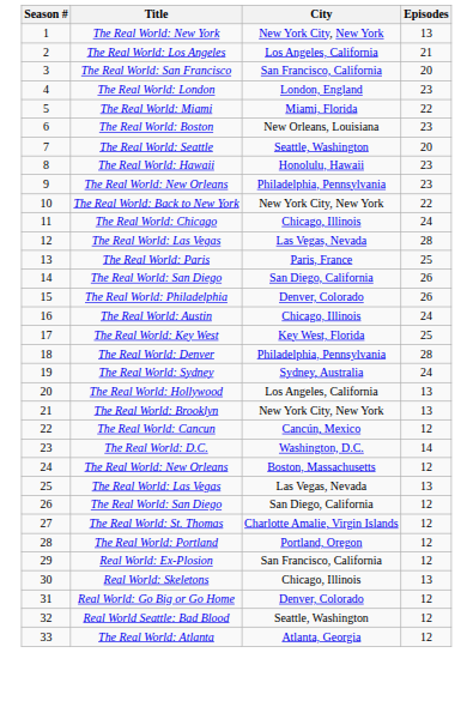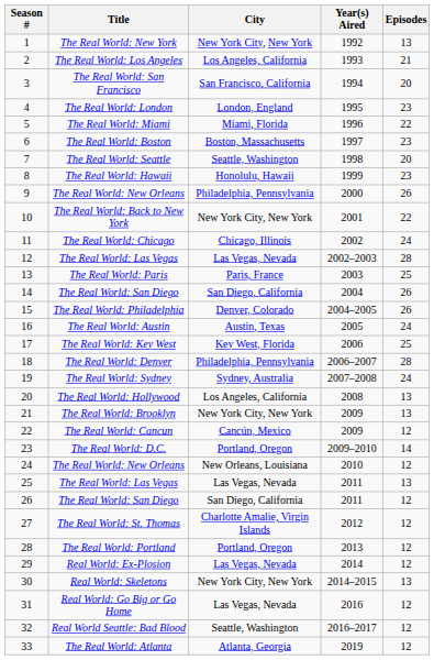 <table class="wikitable" style="text-align:center; margin:auto;">
 <tr>
 <th>Season #</th>
 <th>Title</th>
 <th>City</th>
+<th>Year(s) Aired</th>
 <th>Episodes</th>
 </tr>
 <tr>
 <td>1</td>
 <td><em><a href='#'>The Real World: New York</a></em></td>
 <td><a href='#'>New York City</a>, <a href='#'>New York</a></td>
+<td>1992</td>
 <td>13</td>
 </tr>
 <tr>
 <td>2</td>
 <td><em><a href='#'>The Real World: Los Angeles</a></em></td>
 <td><a href='#'>Los Angeles, California</a></td>
+<td>1993</td>
 <td>21</td>
 </tr>
 <tr>
 <td>3</td>
 <td><em><a href='#'>The Real World: San Francisco</a></em></td>
 <td><a href='#'>San Francisco, California</a></td>
+<td>1994</td>
 <td>20</td>
 </tr>
 <tr>
 <td>4</td>
 <td><em><a href='#'>The Real World: London</a></em></td>
 <td><a href='#'>London, England</a></td>
+<td>1995</td>
 <td>23</td>
 </tr>
 <tr>
 <td>5</td>
 <td><em><a href='#'>The Real World: Miami</a></em></td>
 <td><a href='#'>Miami, Florida</a></td>
+<td>1996</td>
 <td>22</td>
 </tr>
 <tr>
 <td>6</td>
 <td><em><a href='#'>The Real World: Boston</a></em></td>
-<td>New Orleans, Louisiana</td>
+<td><a href='#'>Boston, Massachusetts</a></td>
+<td>1997</td>
 <td>23</td>
 </tr>
 <tr>
 <td>7</td>
 <td><em><a href='#'>The Real World: Seattle</a></em></td>
 <td><a href='#'>Seattle, Washington</a></td>
+<td>1998</td>
 <td>20</td>
 </tr>
 <tr>
 <td>8</td>
 <td><em><a href='#'>The Real World: Hawaii</a></em></td>
 <td><a href='#'>Honolulu, Hawaii</a></td>
+<td>1999</td>
 <td>23</td>
 </tr>
 <tr>
 <td>9</td>
 <td><em><a href='#'>The Real World: New Orleans</a></em></td>
 <td><a href='#'>Philadelphia, Pennsylvania</a></td>
-<td>23</td>
+<td>2000</td>
+<td>26</td>
 </tr>
 <tr>
 <td>10</td>
 <td><em><a href='#'>The Real World: Back to New York</a></em></td>
 <td>New York City, New York</td>
+<td>2001</td>
 <td>22</td>
 </tr>
 <tr>
 <td>11</td>
 <td><em><a href='#'>The Real World: Chicago</a></em></td>
 <td><a href='#'>Chicago, Illinois</a></td>
+<td>2002</td>
 <td>24</td>
 </tr>
 <tr>
 <td>12</td>
 <td><em><a href='#'>The Real World: Las Vegas</a></em></td>
 <td><a href='#'>Las Vegas, Nevada</a></td>
+<td>2002–2003</td>
 <td>28</td>
 </tr>
 <tr>
 <td>13</td>
 <td><em><a href='#'>The Real World: Paris</a></em></td>
 <td><a href='#'>Paris, France</a></td>
+<td>2003</td>
 <td>25</td>
 </tr>
 <tr>
 <td>14</td>
 <td><em><a href='#'>The Real World: San Diego</a></em></td>
 <td><a href='#'>San Diego, California</a></td>
+<td>2004</td>
 <td>26</td>
 </tr>
 <tr>
 <td>15</td>
 <td><em><a href='#'>The Real World: Philadelphia</a></em></td>
 <td><a href='#'>Denver, Colorado</a></td>
+<td>2004–2005</td>
 <td>26</td>
 </tr>
 <tr>
 <td>16</td>
 <td><em><a href='#'>The Real World: Austin</a></em></td>
-<td><a href='#'>Chicago, Illinois</a></td>
+<td><a href='#'>Austin, Texas</a></td>
+<td>2005</td>
 <td>24</td>
 </tr>
 <tr>
 <td>17</td>
 <td><em><a href='#'>The Real World: Key West</a></em></td>
 <td><a href='#'>Key West, Florida</a></td>
+<td>2006</td>
 <td>25</td>
 </tr>
 <tr>
 <td>18</td>
 <td><em><a href='#'>The Real World: Denver</a></em></td>
 <td><a href='#'>Philadelphia, Pennsylvania</a></td>
+<td>2006–2007</td>
 <td>28</td>
 </tr>
 <tr>
 <td>19</td>
 <td><em><a href='#'>The Real World: Sydney</a></em></td>
 <td><a href='#'>Sydney, Australia</a></td>
+<td>2007–2008</td>
 <td>24</td>
 </tr>
 <tr>
 <td>20</td>
 <td><em><a href='#'>The Real World: Hollywood</a></em></td>
 <td>Los Angeles, California</td>
+<td>2008</td>
 <td>13</td>
 </tr>
 <tr>
 <td>21</td>
 <td><em><a href='#'>The Real World: Brooklyn</a></em></td>
 <td>New York City, New York</td>
+<td>2009</td>
 <td>13</td>
 </tr>
 <tr>
 <td>22</td>
 <td><em><a href='#'>The Real World: Cancun</a></em></td>
 <td><a href='#'>Cancún, Mexico</a></td>
+<td>2009</td>
 <td>12</td>
 </tr>
 <tr>
 <td>23</td>
 <td><em><a href='#'>The Real World: D.C.</a></em></td>
-<td><a href='#'>Washington, D.C.</a></td>
+<td><a href='#'>Portland, Oregon</a></td>
+<td>2009–2010</td>
 <td>14</td>
 </tr>
 <tr>
 <td>24</td>
 <td><em><a href='#'>The Real World: New Orleans</a></em></td>
-<td><a href='#'>Boston, Massachusetts</a></td>
+<td>New Orleans, Louisiana</td>
+<td>2010</td>
 <td>12</td>
 </tr>
 <tr>
 <td>25</td>
 <td><em><a href='#'>The Real World: Las Vegas</a></em></td>
 <td>Las Vegas, Nevada</td>
+<td>2011</td>
 <td>13</td>
 </tr>
 <tr>
 <td>26</td>
 <td><em><a href='#'>The Real World: San Diego</a></em></td>
 <td>San Diego, California</td>
+<td>2011</td>
 <td>12</td>
 </tr>
 <tr>
 <td>27</td>
 <td><em><a href='#'>The Real World: St. Thomas</a></em></td>
 <td><a href='#'>Charlotte Amalie, Virgin Islands</a></td>
+<td>2012</td>
 <td>12</td>
 </tr>
 <tr>
 <td>28</td>
 <td><em><a href='#'>The Real World: Portland</a></em></td>
 <td><a href='#'>Portland, Oregon</a></td>
+<td>2013</td>
 <td>12</td>
 </tr>
 <tr>
 <td>29</td>
 <td><em><a href='#'>Real World: Ex-Plosion</a></em></td>
-<td>San Francisco, California</td>
+<td><a href='#'>Las Vegas, Nevada</a></td>
+<td>2014</td>
 <td>12</td>
 </tr>
 <tr>
 <td>30</td>
 <td><em><a href='#'>Real World: Skeletons</a></em></td>
-<td>Chicago, Illinois</td>
+<td>New York City, New York</td>
+<td>2014–2015</td>
 <td>13</td>
 </tr>
 <tr>
 <td>31</td>
 <td><em><a href='#'>Real World: Go Big or Go Home</a></em></td>
-<td><a href='#'>Denver, Colorado</a></td>
+<td>Las Vegas, Nevada</td>
+<td>2016</td>
 <td>12</td>
 </tr>
 <tr>
 <td>32</td>
 <td><em><a href='#'>Real World Seattle: Bad Blood</a></em></td>
 <td>Seattle, Washington</td>
+<td>2016–2017</td>
 <td>12</td>
 </tr>
 <tr>
 <td>33</td>
 <td><em><a href='#'>The Real World: Atlanta</a></em></td>
 <td><a href='#'>Atlanta, Georgia</a></td>
+<td>2019</td>
 <td>12</td>
 </tr>
 </table>
